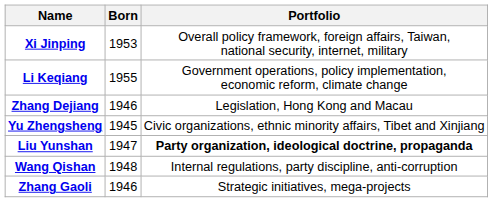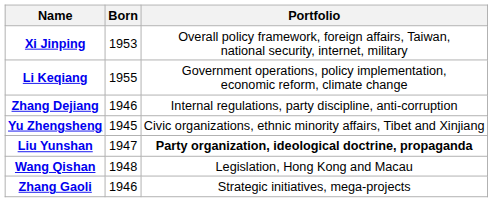 <table class="wikitable" style="float:right;font-size:88%; text-align:center; background:white; margin:1em;">
 <tr>
 <th>Name</th>
 <th>Born</th>
 <th>Portfolio</th>
 </tr>
 <tr>
 <td><strong><a href='#'>Xi Jinping</a></strong></td>
 <td>1953</td>
 <td>Overall policy framework, foreign affairs, Taiwan,<br>national security, internet, military</td>
 </tr>
 <tr>
 <td><strong><a href='#'>Li Keqiang</a></strong></td>
 <td>1955</td>
 <td>Government operations, policy implementation,<br>economic reform, climate change</td>
 </tr>
 <tr>
 <td><strong><a href='#'>Zhang Dejiang</a></strong></td>
 <td>1946</td>
-<td>Legislation, Hong Kong and Macau</td>
+<td>Internal regulations, party discipline, anti-corruption</td>
 </tr>
 <tr>
 <td><strong><a href='#'>Yu Zhengsheng</a></strong></td>
 <td>1945</td>
 <td>Civic organizations, ethnic minority affairs, Tibet and Xinjiang</td>
 </tr>
 <tr>
 <td><strong><a href='#'>Liu Yunshan</a></strong></td>
 <td>1947</td>
 <td><strong>Party organization, ideological doctrine, propaganda</strong></td>
 </tr>
 <tr>
 <td><strong><a href='#'>Wang Qishan</a></strong></td>
 <td>1948</td>
-<td>Internal regulations, party discipline, anti-corruption</td>
+<td>Legislation, Hong Kong and Macau</td>
 </tr>
 <tr>
 <td><strong><a href='#'>Zhang Gaoli</a></strong></td>
 <td>1946</td>
 <td>Strategic initiatives, mega-projects</td>
 </tr>
 </table>
